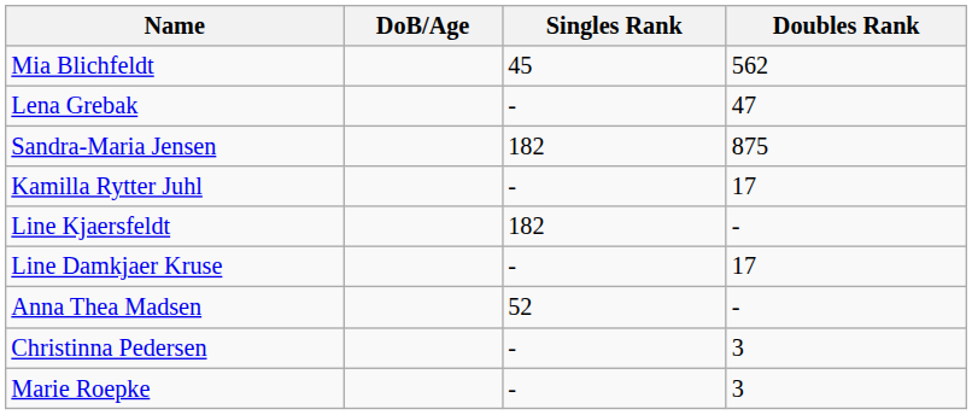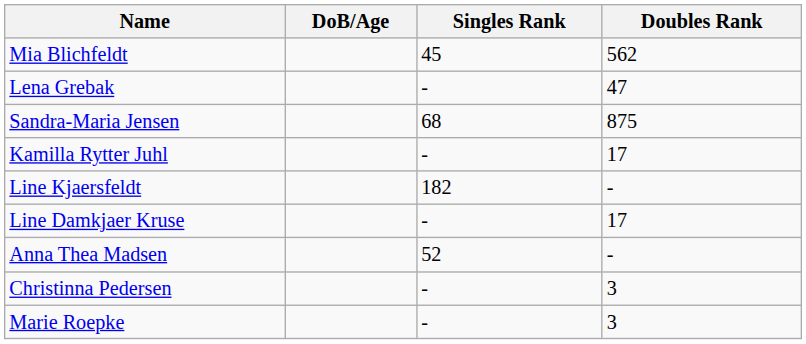 <table class="wikitable"  style="width:600px; font-size:95%;">
 <tr>
 <th align="left">Name</th>
 <th align="left">DoB/Age</th>
 <th align="left">Singles Rank</th>
 <th align="left">Doubles Rank</th>
 </tr>
 <tr>
 <td><a href='#'>Mia Blichfeldt</a></td>
 <td></td>
 <td>45</td>
 <td>562</td>
 </tr>
 <tr>
 <td><a href='#'>Lena Grebak</a></td>
 <td></td>
 <td>-</td>
 <td>47</td>
 </tr>
 <tr>
 <td><a href='#'>Sandra-Maria Jensen</a></td>
 <td></td>
-<td>182</td>
+<td>68</td>
 <td>875</td>
 </tr>
 <tr>
 <td><a href='#'>Kamilla Rytter Juhl</a></td>
 <td></td>
 <td>-</td>
 <td>17</td>
 </tr>
 <tr>
 <td><a href='#'>Line Kjaersfeldt</a></td>
 <td></td>
 <td>182</td>
 <td>-</td>
 </tr>
 <tr>
 <td><a href='#'>Line Damkjaer Kruse</a></td>
 <td></td>
 <td>-</td>
 <td>17</td>
 </tr>
 <tr>
 <td><a href='#'>Anna Thea Madsen</a></td>
 <td></td>
 <td>52</td>
 <td>-</td>
 </tr>
 <tr>
 <td><a href='#'>Christinna Pedersen</a></td>
 <td></td>
 <td>-</td>
 <td>3</td>
 </tr>
 <tr>
 <td><a href='#'>Marie Roepke</a></td>
 <td></td>
 <td>-</td>
 <td>3</td>
 </tr>
 </table>
